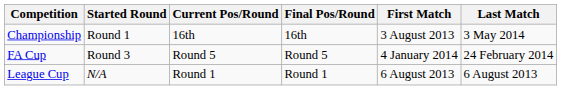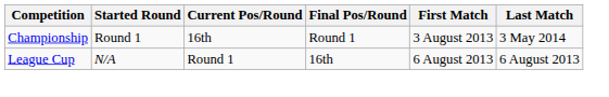 <table class="wikitable">
 <tr>
 <th>Competition</th>
 <th>Started Round</th>
 <th>Current Pos/Round</th>
 <th>Final Pos/Round</th>
 <th>First Match</th>
 <th>Last Match</th>
 </tr>
 <tr>
 <td><a href='#'>Championship</a></td>
 <td>Round 1</td>
 <td>16th</td>
-<td>16th</td>
+<td>Round 1</td>
 <td>3 August 2013</td>
 <td>3 May 2014</td>
-</tr>
-<tr>
-<td><a href='#'>FA Cup</a></td>
-<td>Round 3</td>
-<td>Round 5</td>
-<td>Round 5</td>
-<td>4 January 2014</td>
-<td>24 February 2014</td>
 </tr>
 <tr>
 <td><a href='#'>League Cup</a></td>
 <td><em>N/A</em></td>
 <td>Round 1</td>
-<td>Round 1</td>
+<td>16th</td>
 <td>6 August 2013</td>
 <td>6 August 2013</td>
 </tr>
 </table>
